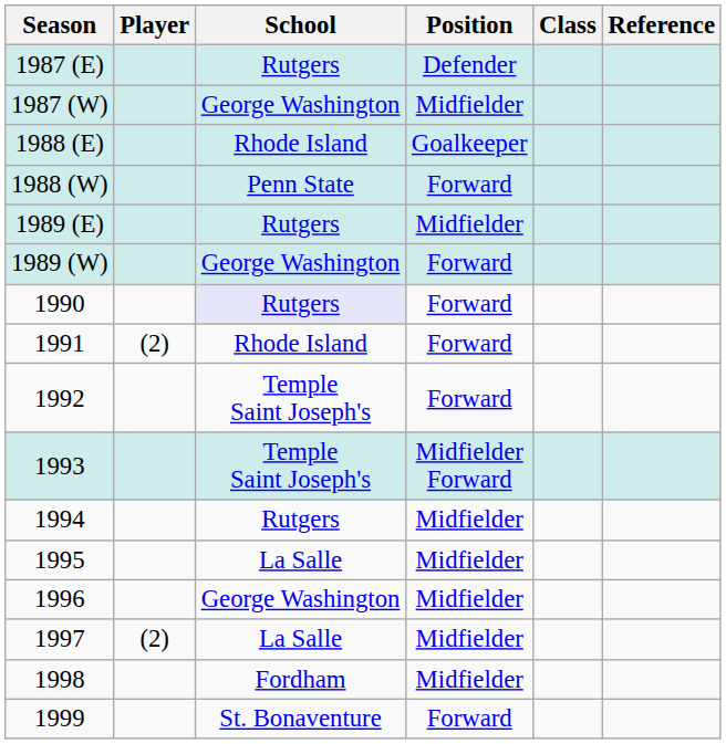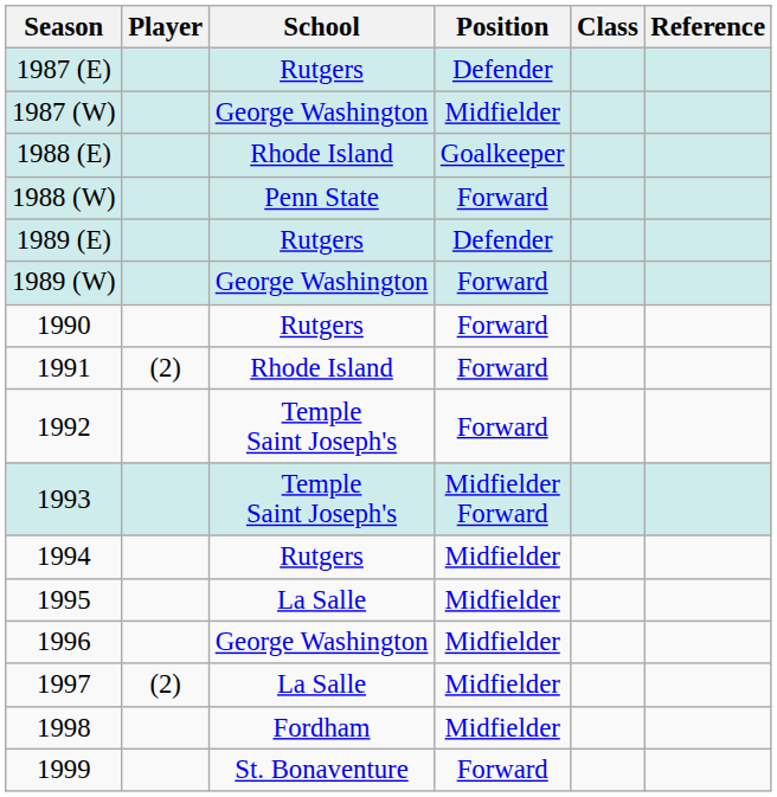 <table class="wikitable sortable">
 <tr>
 <th>Season</th>
 <th>Player</th>
 <th>School</th>
 <th>Position</th>
 <th>Class</th>
 <th class="unsortable">Reference</th>
 </tr>
 <tr style="background-color:#CFECEC;">
 <td align="center">1987 (E)</td>
 <td align="center"></td>
 <td align="center"><a href='#'>Rutgers</a></td>
 <td align="center"><a href='#'>Defender</a></td>
 <td align="center"></td>
 <td align="center"></td>
 </tr>
 <tr style="background-color:#CFECEC;">
 <td align="center">1987 (W)</td>
 <td align="center"></td>
 <td align="center"><a href='#'>George Washington</a></td>
 <td align="center"><a href='#'>Midfielder</a></td>
 <td align="center"></td>
 <td align="center"></td>
 </tr>
 <tr style="background-color:#CFECEC;">
 <td align="center">1988 (E)</td>
 <td align="center"></td>
 <td align="center"><a href='#'>Rhode Island</a></td>
 <td align="center"><a href='#'>Goalkeeper</a></td>
 <td align="center"></td>
 <td align="center"></td>
 </tr>
 <tr style="background-color:#CFECEC;">
 <td align="center">1988 (W)</td>
 <td align="center"></td>
 <td align="center"><a href='#'>Penn State</a></td>
 <td align="center"><a href='#'>Forward</a></td>
 <td align="center"></td>
 <td align="center"></td>
 </tr>
 <tr style="background-color:#CFECEC;">
 <td align="center">1989 (E)</td>
 <td align="center"><br></td>
 <td align="center"><a href='#'>Rutgers</a></td>
-<td align="center"><a href='#'>Midfielder</a></td>
+<td align="center"><a href='#'>Defender</a></td>
 <td align="center"><br></td>
 <td align="center"></td>
 </tr>
 <tr style="background-color:#CFECEC;">
 <td align="center">1989 (W)</td>
 <td align="center"></td>
 <td align="center"><a href='#'>George Washington</a></td>
 <td align="center"><a href='#'>Forward</a></td>
 <td align="center"></td>
 <td align="center"></td>
 </tr>
 <tr>
 <td align="center">1990</td>
 <td align="center"></td>
-<td align="center" style="background: lavender;"><a href='#'>Rutgers</a></td>
+<td align="center"><a href='#'>Rutgers</a></td>
 <td align="center"><a href='#'>Forward</a></td>
 <td align="center"></td>
 <td align="center"></td>
 </tr>
 <tr>
 <td align="center">1991</td>
 <td align="center"> (2)</td>
 <td align="center"><a href='#'>Rhode Island</a></td>
 <td align="center"><a href='#'>Forward</a></td>
 <td align="center"></td>
 <td align="center"></td>
 </tr>
 <tr>
 <td align="center">1992</td>
 <td align="center"></td>
 <td align="center"><a href='#'>Temple</a><br><a href='#'>Saint Joseph's</a></td>
 <td align="center"><a href='#'>Forward</a></td>
 <td align="center"></td>
 <td align="center"></td>
 </tr>
 <tr style="background-color:#CFECEC;">
 <td align="center">1993</td>
 <td align="center"><br></td>
 <td align="center"><a href='#'>Temple</a><br><a href='#'>Saint Joseph's</a></td>
 <td align="center"><a href='#'>Midfielder</a><br><a href='#'>Forward</a></td>
 <td align="center"><br></td>
 <td align="center"></td>
 </tr>
 <tr>
 <td align="center">1994</td>
 <td align="center"></td>
 <td align="center"><a href='#'>Rutgers</a></td>
 <td align="center"><a href='#'>Midfielder</a></td>
 <td align="center"></td>
 <td align="center"></td>
 </tr>
 <tr>
 <td align="center">1995</td>
 <td align="center"></td>
 <td align="center"><a href='#'>La Salle</a></td>
 <td align="center"><a href='#'>Midfielder</a></td>
 <td align="center"></td>
 <td align="center"></td>
 </tr>
 <tr>
 <td align="center">1996</td>
 <td align="center"></td>
 <td align="center"><a href='#'>George Washington</a></td>
 <td align="center"><a href='#'>Midfielder</a></td>
 <td align="center"></td>
 <td align="center"></td>
 </tr>
 <tr>
 <td align="center">1997</td>
 <td align="center"> (2)</td>
 <td align="center"><a href='#'>La Salle</a></td>
 <td align="center"><a href='#'>Midfielder</a></td>
 <td align="center"></td>
 <td align="center"></td>
 </tr>
 <tr>
 <td align="center">1998</td>
 <td align="center"></td>
 <td align="center"><a href='#'>Fordham</a></td>
 <td align="center"><a href='#'>Midfielder</a></td>
 <td align="center"></td>
 <td align="center"></td>
 </tr>
 <tr>
 <td align="center">1999</td>
 <td align="center"></td>
 <td align="center"><a href='#'>St. Bonaventure</a></td>
 <td align="center"><a href='#'>Forward</a></td>
 <td align="center"></td>
 <td align="center"></td>
 </tr>
 </table>
